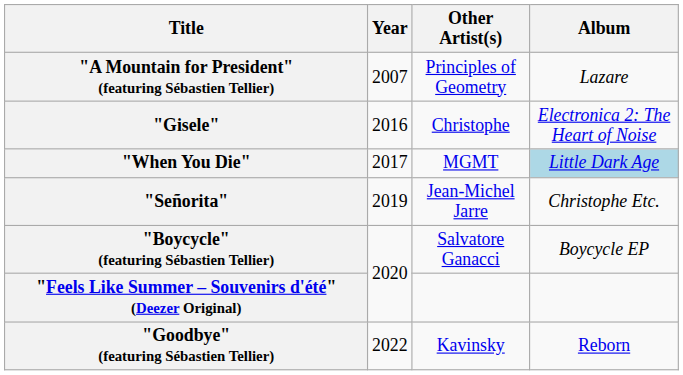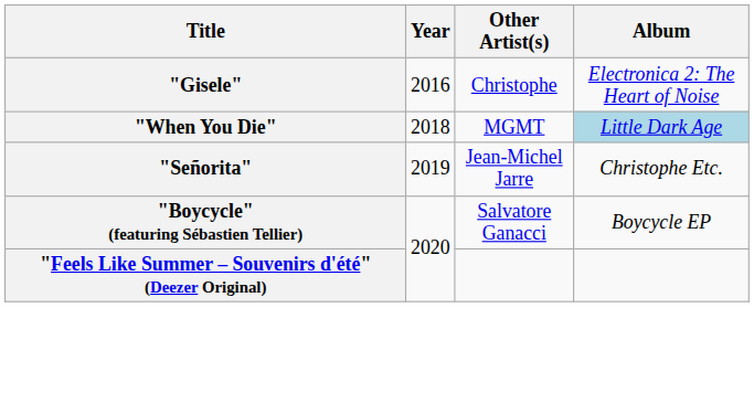 <table class="wikitable plainrowheaders" style="text-align:center;">
 <tr>
 <th scope="col" style="width:20em;">Title</th>
 <th scope="col">Year</th>
 <th scope="col">Other Artist(s)</th>
 <th scope="col">Album</th>
-</tr>
-<tr>
-<th scope="row">"A Mountain for President"<br><small>(featuring Sébastien Tellier)</small></th>
-<td>2007</td>
-<td><a href='#'>Principles of Geometry</a></td>
-<td><em>Lazare</em></td>
 </tr>
 <tr>
 <th scope="row">"Gisele"</th>
 <td>2016</td>
 <td><a href='#'>Christophe</a></td>
 <td><em><a href='#'>Electronica 2: The Heart of Noise</a></em></td>
 </tr>
 <tr>
 <th scope="row">"When You Die"</th>
-<td>2017</td>
+<td>2018</td>
 <td><a href='#'>MGMT</a></td>
 <td style="background: lightblue;"><em><a href='#'>Little Dark Age</a></em></td>
 </tr>
 <tr>
 <th scope="row">"Señorita"</th>
 <td>2019</td>
 <td><a href='#'>Jean-Michel Jarre</a></td>
 <td><em>Christophe Etc.</em></td>
 </tr>
 <tr>
 <th scope="row">"Boycycle"<br><small>(featuring Sébastien Tellier)</small></th>
 <td rowspan="2">2020</td>
 <td><a href='#'>Salvatore Ganacci</a></td>
 <td><em>Boycycle EP</em></td>
 </tr>
 <tr>
 <th scope="row">"<a href='#'>Feels Like Summer – Souvenirs d'été</a>"<br><small>(<a href='#'>Deezer</a> Original)</small></th>
 <td></td>
 <td></td>
 </tr>
-<tr>
-<th scope="row">"Goodbye" <br><small>(featuring Sébastien Tellier)</small></th>
-<td>2022</td>
-<td><a href='#'>Kavinsky</a></td>
-<td><a href='#'>Reborn</a></td>
-</tr>
 </table>
